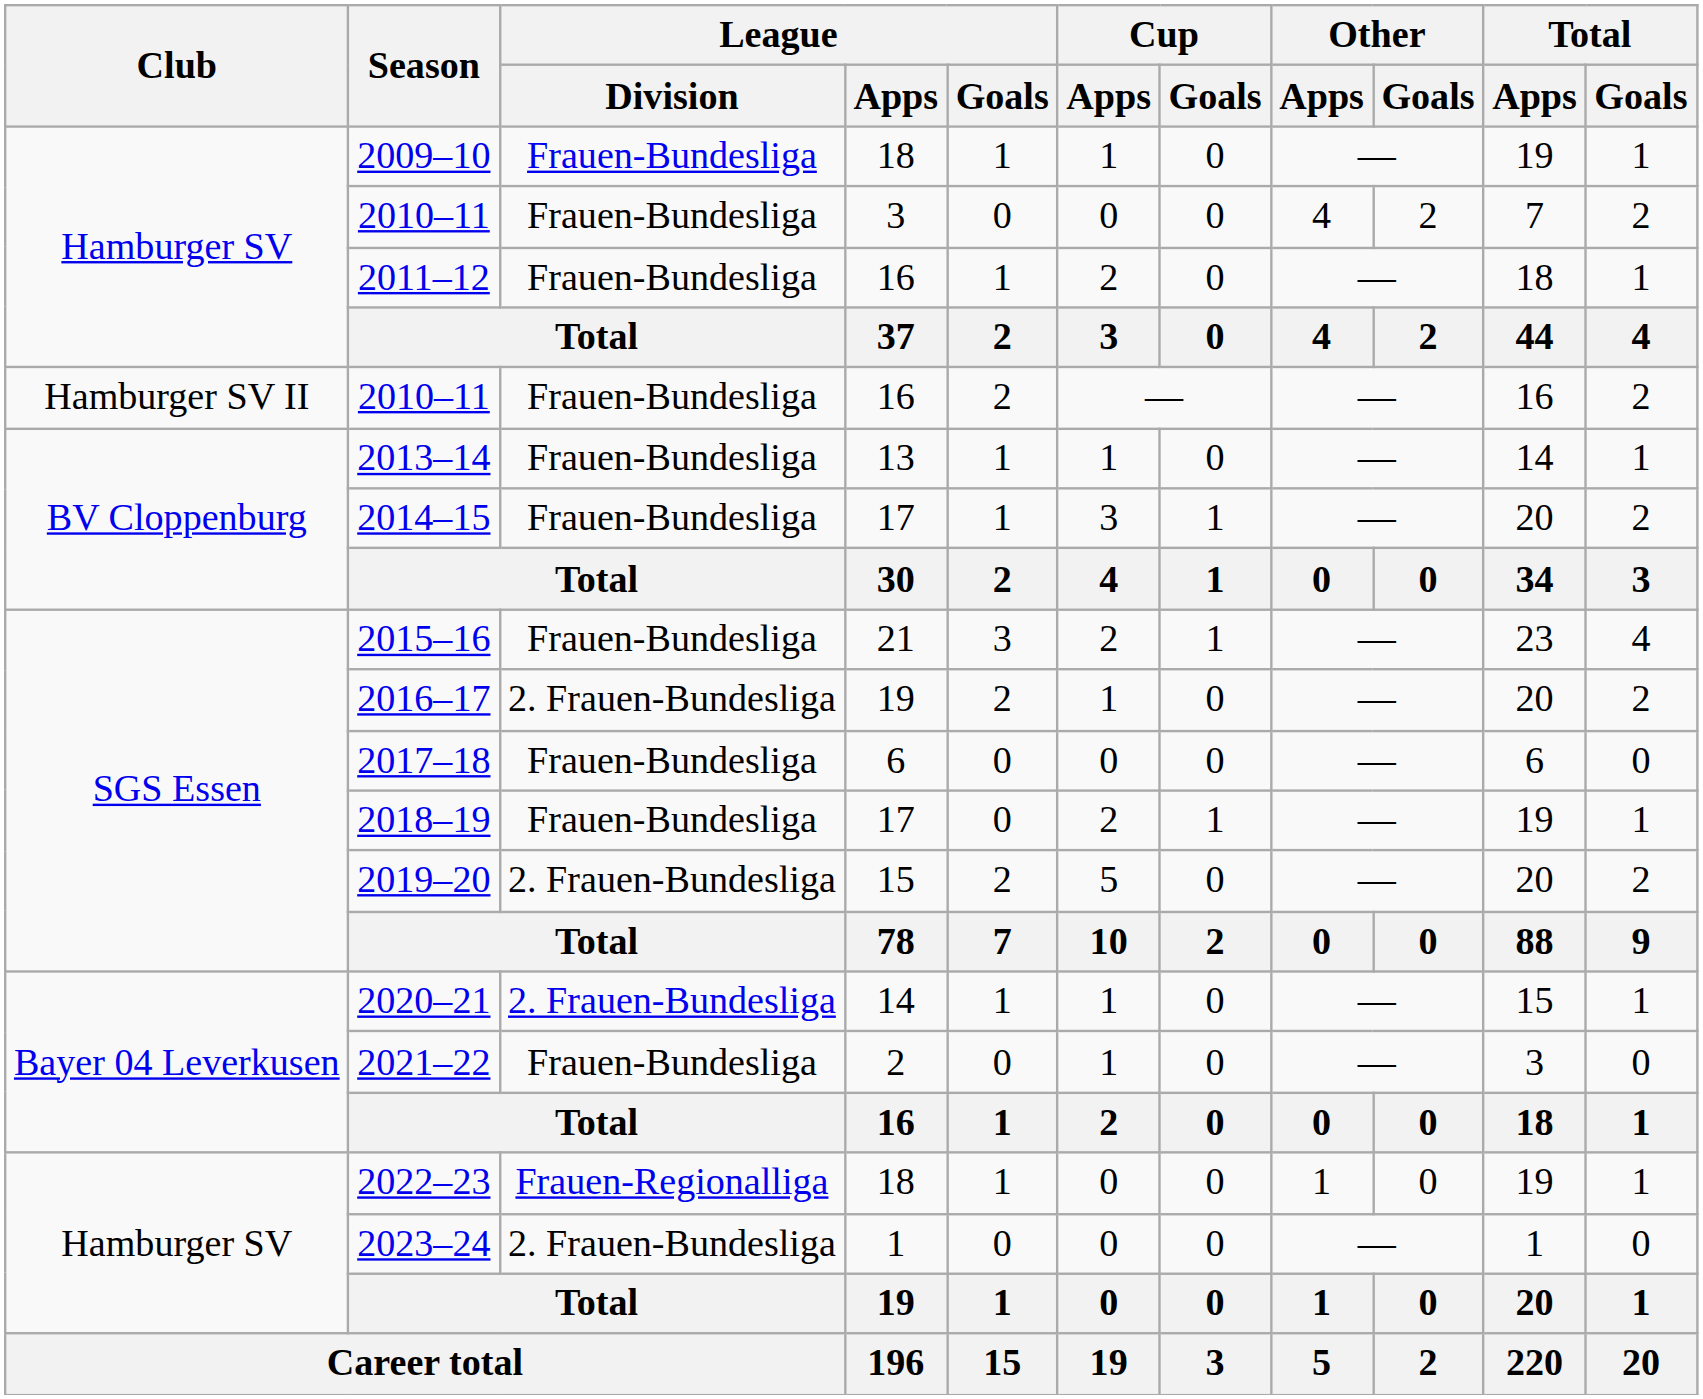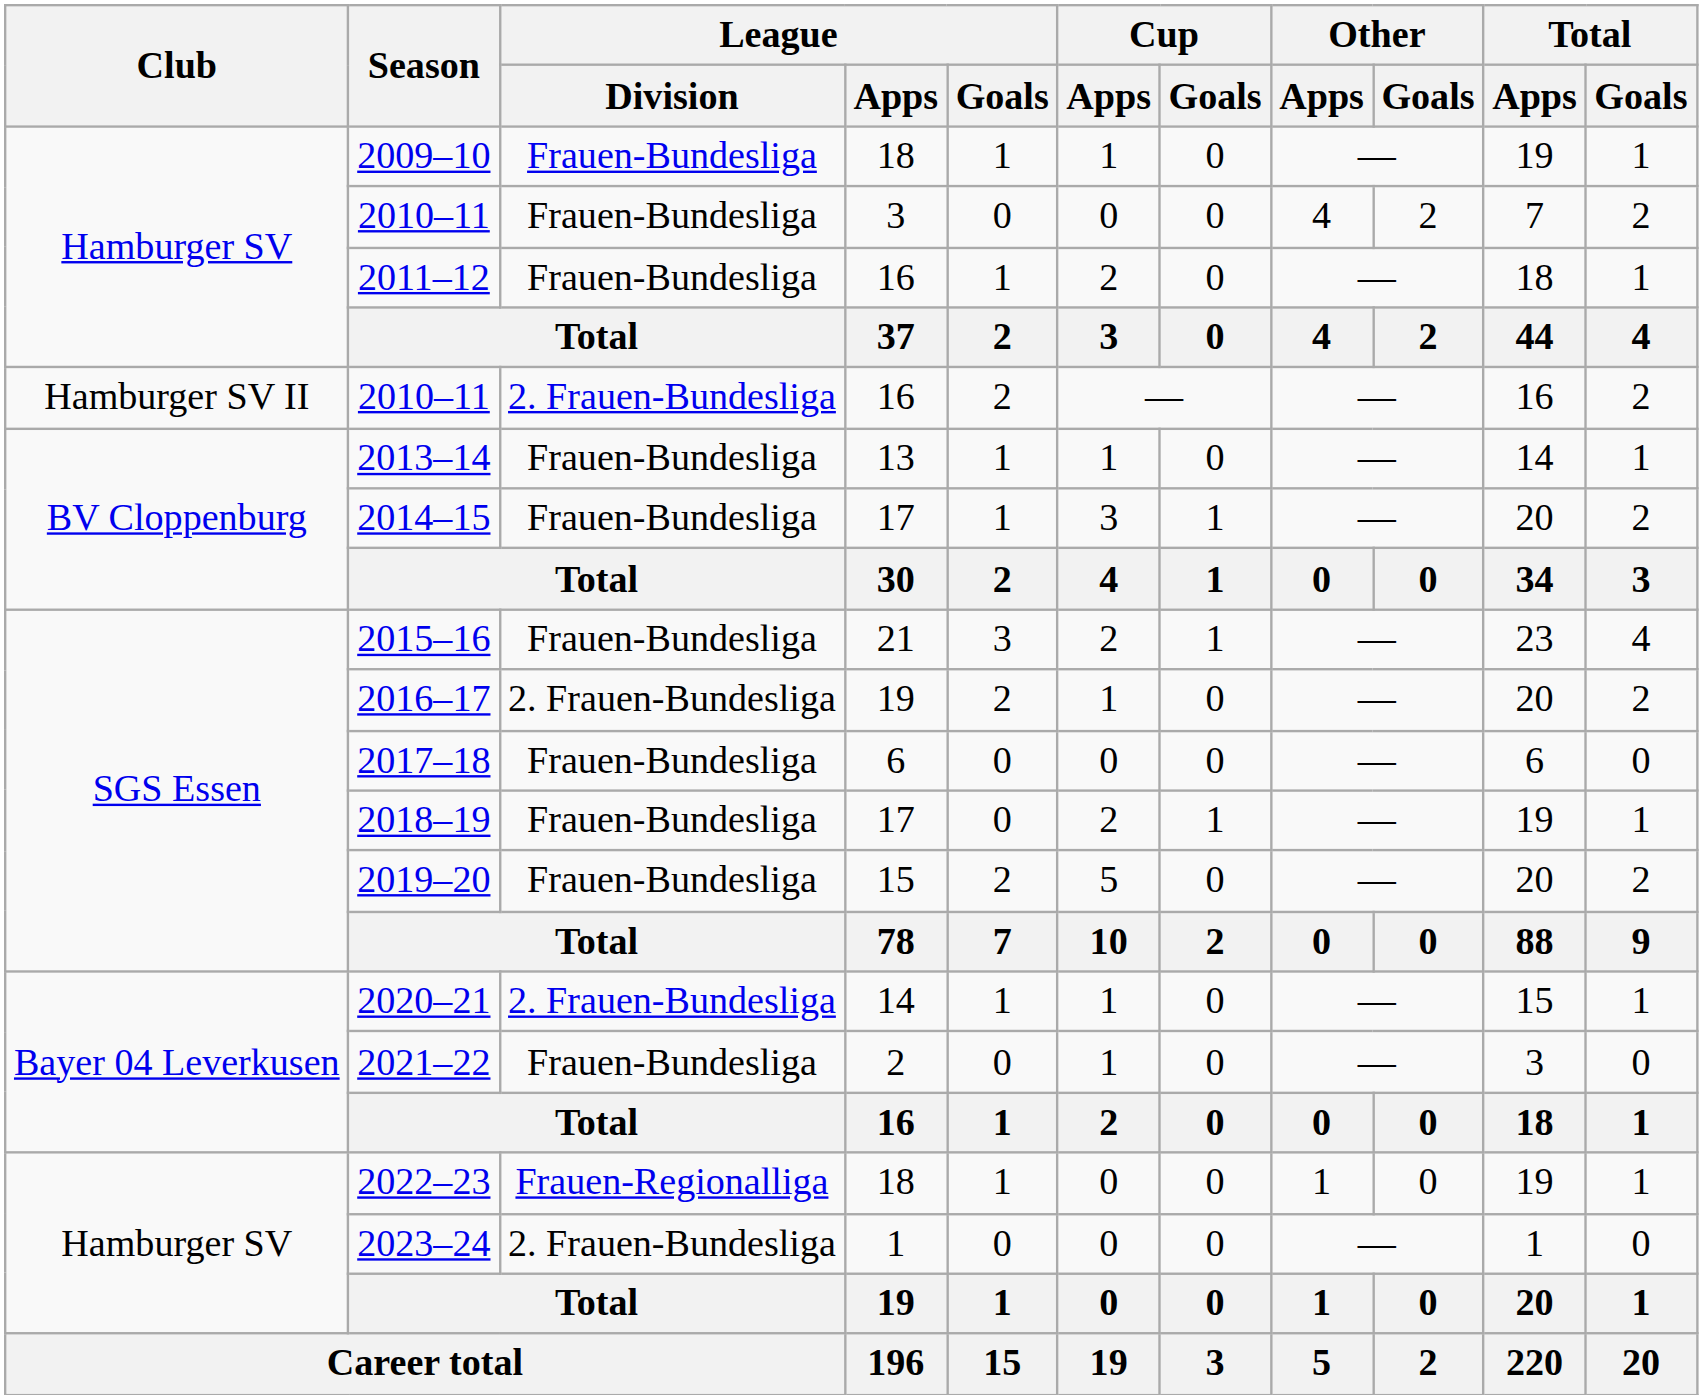 <table class="wikitable" style="text-align: center;">
 <tr>
 <th rowspan=2>Club</th>
 <th rowspan=2>Season</th>
 <th colspan=3>League</th>
 <th colspan=2>Cup</th>
 <th colspan=2>Other</th>
 <th colspan=2>Total</th>
 </tr>
 <tr>
 <th>Division</th>
 <th>Apps</th>
 <th>Goals</th>
 <th>Apps</th>
 <th>Goals</th>
 <th>Apps</th>
 <th>Goals</th>
 <th>Apps</th>
 <th>Goals</th>
 </tr>
 <tr>
 <td rowspan=4><a href='#'>Hamburger SV</a></td>
 <td><a href='#'>2009–10</a></td>
 <td><a href='#'>Frauen-Bundesliga</a></td>
 <td>18</td>
 <td>1</td>
 <td>1</td>
 <td>0</td>
 <td colspan=2>—</td>
 <td>19</td>
 <td>1</td>
 </tr>
 <tr>
 <td><a href='#'>2010–11</a></td>
 <td>Frauen-Bundesliga</td>
 <td>3</td>
 <td>0</td>
 <td>0</td>
 <td>0</td>
 <td>4</td>
 <td>2</td>
 <td>7</td>
 <td>2</td>
 </tr>
 <tr>
 <td><a href='#'>2011–12</a></td>
 <td>Frauen-Bundesliga</td>
 <td>16</td>
 <td>1</td>
 <td>2</td>
 <td>0</td>
 <td colspan=2>—</td>
 <td>18</td>
 <td>1</td>
 </tr>
 <tr>
 <th colspan=2>Total</th>
 <th>37</th>
 <th>2</th>
 <th>3</th>
 <th>0</th>
 <th>4</th>
 <th>2</th>
 <th>44</th>
 <th>4</th>
 </tr>
 <tr>
 <td>Hamburger SV II</td>
 <td><a href='#'>2010–11</a></td>
-<td>Frauen-Bundesliga</td>
+<td><a href='#'>2. Frauen-Bundesliga</a></td>
 <td>16</td>
 <td>2</td>
 <td colspan=2>—</td>
 <td colspan=2>—</td>
 <td>16</td>
 <td>2</td>
 </tr>
 <tr>
 <td rowspan=3><a href='#'>BV Cloppenburg</a></td>
 <td><a href='#'>2013–14</a></td>
 <td>Frauen-Bundesliga</td>
 <td>13</td>
 <td>1</td>
 <td>1</td>
 <td>0</td>
 <td colspan=2>—</td>
 <td>14</td>
 <td>1</td>
 </tr>
 <tr>
 <td><a href='#'>2014–15</a></td>
 <td>Frauen-Bundesliga</td>
 <td>17</td>
 <td>1</td>
 <td>3</td>
 <td>1</td>
 <td colspan=2>—</td>
 <td>20</td>
 <td>2</td>
 </tr>
 <tr>
 <th colspan=2>Total</th>
 <th>30</th>
 <th>2</th>
 <th>4</th>
 <th>1</th>
 <th>0</th>
 <th>0</th>
 <th>34</th>
 <th>3</th>
 </tr>
 <tr>
 <td rowspan=6><a href='#'>SGS Essen</a></td>
 <td><a href='#'>2015–16</a></td>
 <td>Frauen-Bundesliga</td>
 <td>21</td>
 <td>3</td>
 <td>2</td>
 <td>1</td>
 <td colspan=2>—</td>
 <td>23</td>
 <td>4</td>
 </tr>
 <tr>
 <td><a href='#'>2016–17</a></td>
 <td>2. Frauen-Bundesliga</td>
 <td>19</td>
 <td>2</td>
 <td>1</td>
 <td>0</td>
 <td colspan=2>—</td>
 <td>20</td>
 <td>2</td>
 </tr>
 <tr>
 <td><a href='#'>2017–18</a></td>
 <td>Frauen-Bundesliga</td>
 <td>6</td>
 <td>0</td>
 <td>0</td>
 <td>0</td>
 <td colspan=2>—</td>
 <td>6</td>
 <td>0</td>
 </tr>
 <tr>
 <td><a href='#'>2018–19</a></td>
 <td>Frauen-Bundesliga</td>
 <td>17</td>
 <td>0</td>
 <td>2</td>
 <td>1</td>
 <td colspan=2>—</td>
 <td>19</td>
 <td>1</td>
 </tr>
 <tr>
 <td><a href='#'>2019–20</a></td>
-<td>2. Frauen-Bundesliga</td>
+<td>Frauen-Bundesliga</td>
 <td>15</td>
 <td>2</td>
 <td>5</td>
 <td>0</td>
 <td colspan=2>—</td>
 <td>20</td>
 <td>2</td>
 </tr>
 <tr>
 <th colspan=2>Total</th>
 <th>78</th>
 <th>7</th>
 <th>10</th>
 <th>2</th>
 <th>0</th>
 <th>0</th>
 <th>88</th>
 <th>9</th>
 </tr>
 <tr>
 <td rowspan=3><a href='#'>Bayer 04 Leverkusen</a></td>
 <td><a href='#'>2020–21</a></td>
 <td><a href='#'>2. Frauen-Bundesliga</a></td>
 <td>14</td>
 <td>1</td>
 <td>1</td>
 <td>0</td>
 <td colspan=2>—</td>
 <td>15</td>
 <td>1</td>
 </tr>
 <tr>
 <td><a href='#'>2021–22</a></td>
 <td>Frauen-Bundesliga</td>
 <td>2</td>
 <td>0</td>
 <td>1</td>
 <td>0</td>
 <td colspan=2>—</td>
 <td>3</td>
 <td>0</td>
 </tr>
 <tr>
 <th colspan=2>Total</th>
 <th>16</th>
 <th>1</th>
 <th>2</th>
 <th>0</th>
 <th>0</th>
 <th>0</th>
 <th>18</th>
 <th>1</th>
 </tr>
 <tr>
 <td rowspan=3>Hamburger SV</td>
 <td><a href='#'>2022–23</a></td>
 <td><a href='#'>Frauen-Regionalliga</a></td>
 <td>18</td>
 <td>1</td>
 <td>0</td>
 <td>0</td>
 <td>1</td>
 <td>0</td>
 <td>19</td>
 <td>1</td>
 </tr>
 <tr>
 <td><a href='#'>2023–24</a></td>
 <td>2. Frauen-Bundesliga</td>
 <td>1</td>
 <td>0</td>
 <td>0</td>
 <td>0</td>
 <td colspan=2>—</td>
 <td>1</td>
 <td>0</td>
 </tr>
 <tr>
 <th colspan=2>Total</th>
 <th>19</th>
 <th>1</th>
 <th>0</th>
 <th>0</th>
 <th>1</th>
 <th>0</th>
 <th>20</th>
 <th>1</th>
 </tr>
 <tr>
 <th colspan=3>Career total</th>
 <th>196</th>
 <th>15</th>
 <th>19</th>
 <th>3</th>
 <th>5</th>
 <th>2</th>
 <th>220</th>
 <th>20</th>
 </tr>
 </table>
